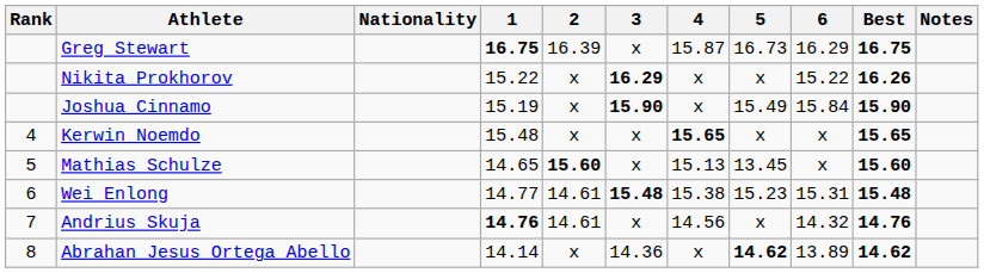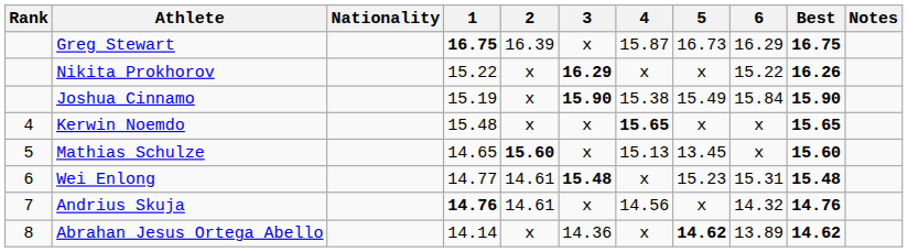 <table class="wikitable sortable" style="text-align:center">
 <tr>
 <th>Rank</th>
 <th>Athlete</th>
 <th>Nationality</th>
 <th>1</th>
 <th>2</th>
 <th>3</th>
 <th>4</th>
 <th>5</th>
 <th>6</th>
 <th>Best</th>
 <th>Notes</th>
 </tr>
 <tr>
 <td></td>
 <td align="left"><a href='#'>Greg Stewart</a></td>
 <td align="left"></td>
 <td><strong>16.75</strong></td>
 <td>16.39</td>
 <td>x</td>
 <td>15.87</td>
 <td>16.73</td>
 <td>16.29</td>
 <td><strong>16.75</strong></td>
 <td></td>
 </tr>
 <tr>
 <td></td>
 <td align="left"><a href='#'>Nikita Prokhorov</a></td>
 <td align="left"></td>
 <td>15.22</td>
 <td>x</td>
 <td><strong>16.29</strong></td>
 <td>x</td>
 <td>x</td>
 <td>15.22</td>
 <td><strong>16.26</strong></td>
 <td></td>
 </tr>
 <tr>
 <td></td>
 <td align="left"><a href='#'>Joshua Cinnamo</a></td>
 <td align="left"></td>
 <td>15.19</td>
 <td>x</td>
 <td><strong>15.90</strong></td>
-<td>x</td>
+<td>15.38</td>
 <td>15.49</td>
 <td>15.84</td>
 <td><strong>15.90</strong></td>
 <td></td>
 </tr>
 <tr>
 <td>4</td>
 <td align="left"><a href='#'>Kerwin Noemdo</a></td>
 <td align="left"></td>
 <td>15.48</td>
 <td>x</td>
 <td>x</td>
 <td><strong>15.65</strong></td>
 <td>x</td>
 <td>x</td>
 <td><strong>15.65</strong></td>
 <td></td>
 </tr>
 <tr>
 <td>5</td>
 <td align="left"><a href='#'>Mathias Schulze</a></td>
 <td align="left"></td>
 <td>14.65</td>
 <td><strong>15.60</strong></td>
 <td>x</td>
 <td>15.13</td>
 <td>13.45</td>
 <td>x</td>
 <td><strong>15.60</strong></td>
 <td></td>
 </tr>
 <tr>
 <td>6</td>
 <td align="left"><a href='#'>Wei Enlong</a></td>
 <td align="left"></td>
 <td>14.77</td>
 <td>14.61</td>
 <td><strong>15.48</strong></td>
-<td>15.38</td>
+<td>x</td>
 <td>15.23</td>
 <td>15.31</td>
 <td><strong>15.48</strong></td>
 <td></td>
 </tr>
 <tr>
 <td>7</td>
 <td align="left"><a href='#'>Andrius Skuja</a></td>
 <td align="left"></td>
 <td><strong>14.76</strong></td>
 <td>14.61</td>
 <td>x</td>
 <td>14.56</td>
 <td>x</td>
 <td>14.32</td>
 <td><strong>14.76</strong></td>
 <td></td>
 </tr>
 <tr>
 <td>8</td>
 <td align="left"><a href='#'>Abrahan Jesus Ortega Abello</a></td>
 <td align="left"></td>
 <td>14.14</td>
 <td>x</td>
 <td>14.36</td>
 <td>x</td>
 <td><strong>14.62</strong></td>
 <td>13.89</td>
 <td><strong>14.62</strong></td>
 <td></td>
 </tr>
 </table>
